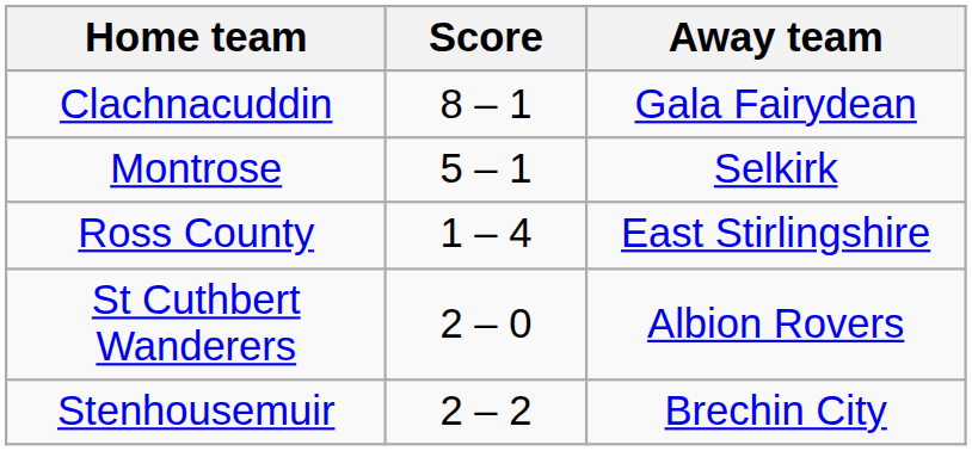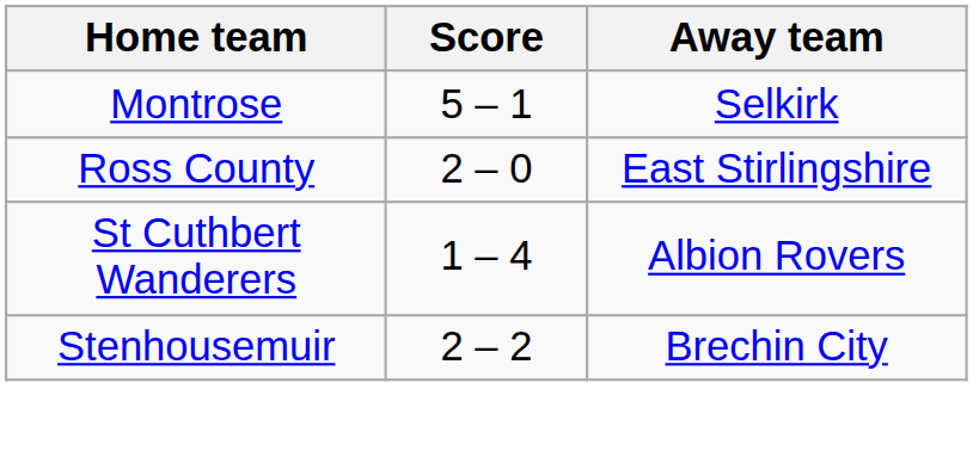 <table class="wikitable" style="text-align: center">
 <tr>
 <th width=140>Home team</th>
 <th width=70>Score</th>
 <th width=140>Away team</th>
-</tr>
-<tr>
-<td><a href='#'>Clachnacuddin</a></td>
-<td>8 – 1</td>
-<td><a href='#'>Gala Fairydean</a></td>
 </tr>
 <tr>
 <td><a href='#'>Montrose</a></td>
 <td>5 – 1</td>
 <td><a href='#'>Selkirk</a></td>
 </tr>
 <tr>
 <td><a href='#'>Ross County</a></td>
-<td>1 – 4</td>
+<td>2 – 0</td>
 <td><a href='#'>East Stirlingshire</a></td>
 </tr>
 <tr>
 <td><a href='#'>St Cuthbert Wanderers</a></td>
-<td>2 – 0</td>
+<td>1 – 4</td>
 <td><a href='#'>Albion Rovers</a></td>
 </tr>
 <tr>
 <td><a href='#'>Stenhousemuir</a></td>
 <td>2 – 2</td>
 <td><a href='#'>Brechin City</a></td>
 </tr>
 </table>
